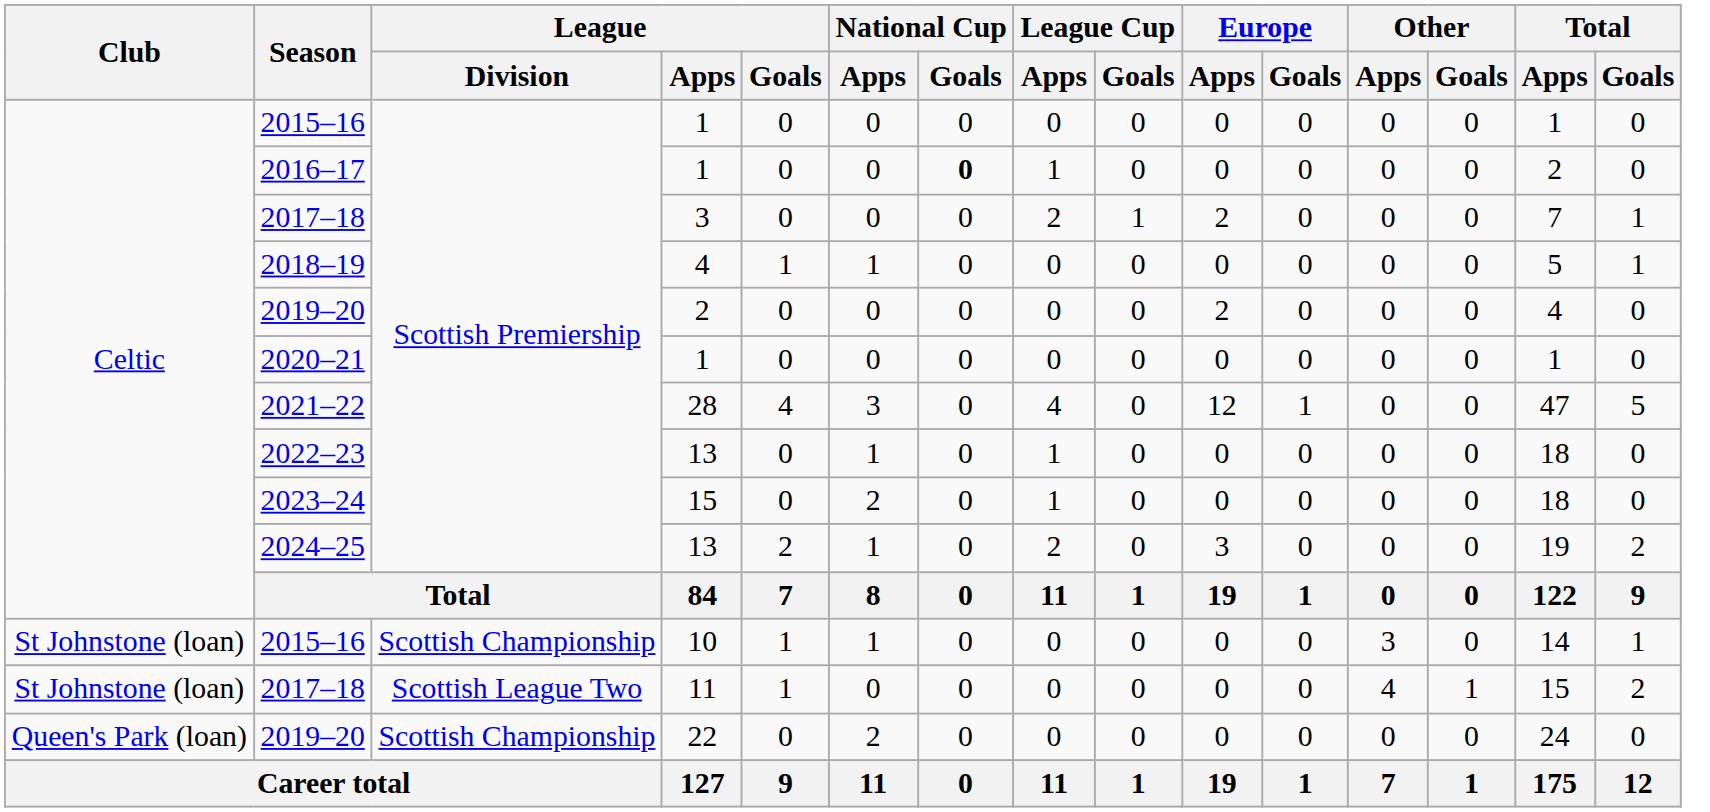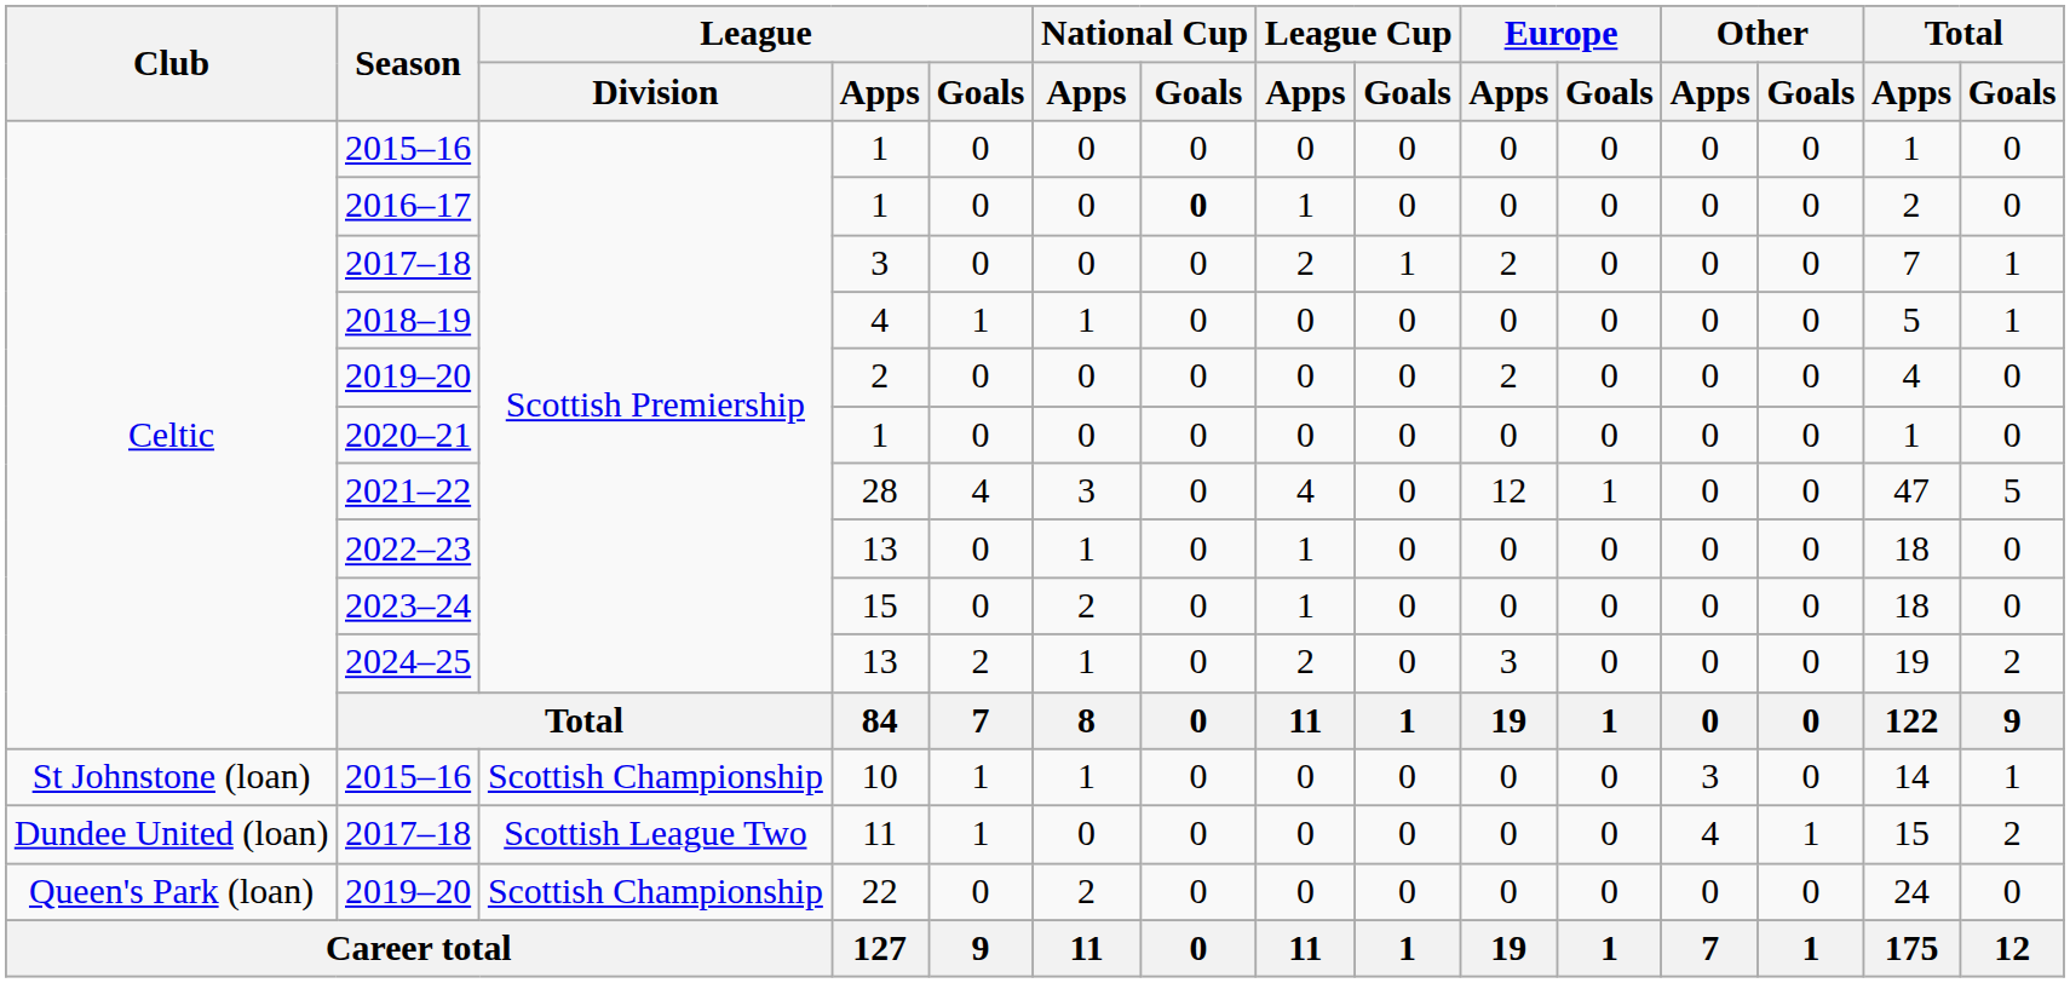 <table class="wikitable" style="text-align:center">
 <tr>
 <th rowspan="2">Club</th>
 <th rowspan="2">Season</th>
 <th colspan="3">League</th>
 <th colspan="2">National Cup</th>
 <th colspan="2">League Cup</th>
 <th colspan="2"><a href='#'>Europe</a></th>
 <th colspan="2">Other</th>
 <th colspan="2">Total</th>
 </tr>
 <tr>
 <th>Division</th>
 <th>Apps</th>
 <th>Goals</th>
 <th>Apps</th>
 <th>Goals</th>
 <th>Apps</th>
 <th>Goals</th>
 <th>Apps</th>
 <th>Goals</th>
 <th>Apps</th>
 <th>Goals</th>
 <th>Apps</th>
 <th>Goals</th>
 </tr>
 <tr>
 <td rowspan="11"><a href='#'>Celtic</a></td>
 <td><a href='#'>2015–16</a></td>
 <td rowspan="10"><a href='#'>Scottish Premiership</a></td>
 <td>1</td>
 <td>0</td>
 <td>0</td>
 <td>0</td>
 <td>0</td>
 <td>0</td>
 <td>0</td>
 <td>0</td>
 <td>0</td>
 <td>0</td>
 <td>1</td>
 <td>0</td>
 </tr>
 <tr>
 <td><a href='#'>2016–17</a></td>
 <td>1</td>
 <td>0</td>
 <td>0</td>
 <td><strong>0</strong></td>
 <td>1</td>
 <td>0</td>
 <td>0</td>
 <td>0</td>
 <td>0</td>
 <td>0</td>
 <td>2</td>
 <td>0</td>
 </tr>
 <tr>
 <td><a href='#'>2017–18</a></td>
 <td>3</td>
 <td>0</td>
 <td>0</td>
 <td>0</td>
 <td>2</td>
 <td>1</td>
 <td>2</td>
 <td>0</td>
 <td>0</td>
 <td>0</td>
 <td>7</td>
 <td>1</td>
 </tr>
 <tr>
 <td><a href='#'>2018–19</a></td>
 <td>4</td>
 <td>1</td>
 <td>1</td>
 <td>0</td>
 <td>0</td>
 <td>0</td>
 <td>0</td>
 <td>0</td>
 <td>0</td>
 <td>0</td>
 <td>5</td>
 <td>1</td>
 </tr>
 <tr>
 <td><a href='#'>2019–20</a></td>
 <td>2</td>
 <td>0</td>
 <td>0</td>
 <td>0</td>
 <td>0</td>
 <td>0</td>
 <td>2</td>
 <td>0</td>
 <td>0</td>
 <td>0</td>
 <td>4</td>
 <td>0</td>
 </tr>
 <tr>
 <td><a href='#'>2020–21</a></td>
 <td>1</td>
 <td>0</td>
 <td>0</td>
 <td>0</td>
 <td>0</td>
 <td>0</td>
 <td>0</td>
 <td>0</td>
 <td>0</td>
 <td>0</td>
 <td>1</td>
 <td>0</td>
 </tr>
 <tr>
 <td><a href='#'>2021–22</a></td>
 <td>28</td>
 <td>4</td>
 <td>3</td>
 <td>0</td>
 <td>4</td>
 <td>0</td>
 <td>12</td>
 <td>1</td>
 <td>0</td>
 <td>0</td>
 <td>47</td>
 <td>5</td>
 </tr>
 <tr>
 <td><a href='#'>2022–23</a></td>
 <td>13</td>
 <td>0</td>
 <td>1</td>
 <td>0</td>
 <td>1</td>
 <td>0</td>
 <td>0</td>
 <td>0</td>
 <td>0</td>
 <td>0</td>
 <td>18</td>
 <td>0</td>
 </tr>
 <tr>
 <td><a href='#'>2023–24</a></td>
 <td>15</td>
 <td>0</td>
 <td>2</td>
 <td>0</td>
 <td>1</td>
 <td>0</td>
 <td>0</td>
 <td>0</td>
 <td>0</td>
 <td>0</td>
 <td>18</td>
 <td>0</td>
 </tr>
 <tr>
 <td><a href='#'>2024–25</a></td>
 <td>13</td>
 <td>2</td>
 <td>1</td>
 <td>0</td>
 <td>2</td>
 <td>0</td>
 <td>3</td>
 <td>0</td>
 <td>0</td>
 <td>0</td>
 <td>19</td>
 <td>2</td>
 </tr>
 <tr>
 <th colspan="2">Total</th>
 <th>84</th>
 <th>7</th>
 <th>8</th>
 <th>0</th>
 <th>11</th>
 <th>1</th>
 <th>19</th>
 <th>1</th>
 <th>0</th>
 <th>0</th>
 <th>122</th>
 <th>9</th>
 </tr>
 <tr>
 <td><a href='#'>St Johnstone</a> (loan)</td>
 <td><a href='#'>2015–16</a></td>
 <td><a href='#'>Scottish Championship</a></td>
 <td>10</td>
 <td>1</td>
 <td>1</td>
 <td>0</td>
 <td>0</td>
 <td>0</td>
 <td>0</td>
 <td>0</td>
 <td>3</td>
 <td>0</td>
 <td>14</td>
 <td>1</td>
 </tr>
 <tr>
-<td><a href='#'>St Johnstone</a> (loan)</td>
+<td><a href='#'>Dundee United</a> (loan)</td>
 <td><a href='#'>2017–18</a></td>
 <td><a href='#'>Scottish League Two</a></td>
 <td>11</td>
 <td>1</td>
 <td>0</td>
 <td>0</td>
 <td>0</td>
 <td>0</td>
 <td>0</td>
 <td>0</td>
 <td>4</td>
 <td>1</td>
 <td>15</td>
 <td>2</td>
 </tr>
 <tr>
 <td><a href='#'>Queen's Park</a> (loan)</td>
 <td><a href='#'>2019–20</a></td>
 <td><a href='#'>Scottish Championship</a></td>
 <td>22</td>
 <td>0</td>
 <td>2</td>
 <td>0</td>
 <td>0</td>
 <td>0</td>
 <td>0</td>
 <td>0</td>
 <td>0</td>
 <td>0</td>
 <td>24</td>
 <td>0</td>
 </tr>
 <tr>
 <th colspan="3">Career total</th>
 <th>127</th>
 <th>9</th>
 <th>11</th>
 <th>0</th>
 <th>11</th>
 <th>1</th>
 <th>19</th>
 <th>1</th>
 <th>7</th>
 <th>1</th>
 <th>175</th>
 <th>12</th>
 </tr>
 </table>
